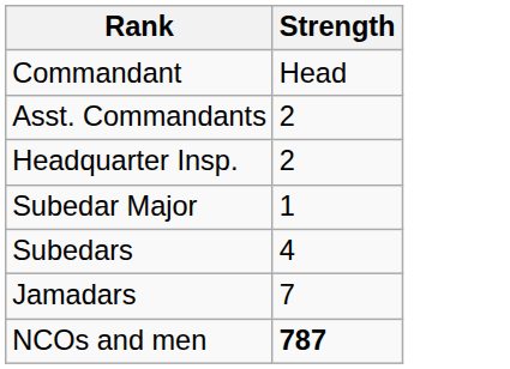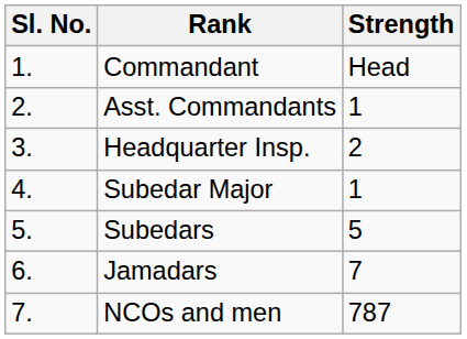 <table class="wikitable">
 <tr>
+<th>Sl. No.</th>
 <th>Rank</th>
 <th>Strength</th>
 </tr>
 <tr>
+<td>1.</td>
 <td>Commandant</td>
 <td>Head</td>
 </tr>
 <tr>
+<td>2.</td>
 <td>Asst.  Commandants</td>
-<td>2</td>
+<td>1</td>
 </tr>
 <tr>
+<td>3.</td>
 <td>Headquarter  Insp.</td>
 <td>2</td>
 </tr>
 <tr>
+<td>4.</td>
 <td>Subedar  Major</td>
 <td>1</td>
 </tr>
 <tr>
+<td>5.</td>
 <td>Subedars</td>
-<td>4</td>
+<td>5</td>
 </tr>
 <tr>
+<td>6.</td>
 <td>Jamadars</td>
 <td>7</td>
 </tr>
 <tr>
+<td>7.</td>
 <td>NCOs  and men</td>
-<td><strong>787</strong></td>
+<td>787</td>
 </tr>
 </table>
